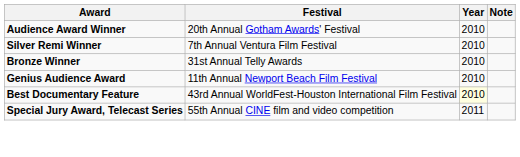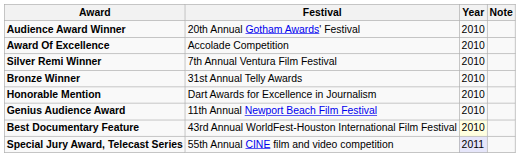 <table class="wikitable">
 <tr>
 <th>Award</th>
 <th>Festival</th>
 <th>Year</th>
 <th>Note</th>
 </tr>
 <tr>
 <td><strong>Audience Award Winner</strong></td>
 <td>20th Annual <a href='#'>Gotham Awards</a>' Festival</td>
 <td>2010</td>
 <td></td>
 </tr>
 <tr>
+<td><strong>Award Of Excellence</strong></td>
+<td>Accolade Competition</td>
+<td>2010</td>
+<td></td>
+</tr>
+<tr>
 <td><strong>Silver Remi Winner</strong></td>
 <td>7th Annual Ventura Film Festival</td>
 <td>2010</td>
 <td></td>
 </tr>
 <tr>
 <td><strong>Bronze Winner</strong></td>
 <td>31st Annual Telly Awards</td>
+<td>2010</td>
+<td></td>
+</tr>
+<tr>
+<td><strong>Honorable Mention</strong></td>
+<td>Dart Awards for Excellence in Journalism</td>
 <td>2010</td>
 <td></td>
 </tr>
 <tr>
 <td><strong>Genius Audience Award</strong></td>
 <td>11th Annual <a href='#'>Newport Beach Film Festival</a></td>
 <td>2010</td>
 <td></td>
 </tr>
 <tr>
 <td><strong>Best Documentary Feature</strong></td>
 <td>43rd Annual WorldFest-Houston International Film Festival</td>
 <td style="background: lightyellow;">2010</td>
 <td></td>
 </tr>
 <tr>
 <td><strong>Special Jury Award, Telecast Series</strong></td>
 <td>55th Annual <a href='#'>CINE</a> film and video competition</td>
-<td>2011</td>
+<td style="background: lavender;">2011</td>
 <td></td>
 </tr>
 </table>
